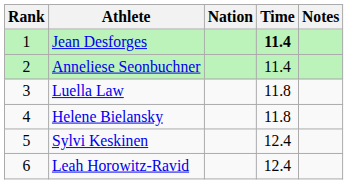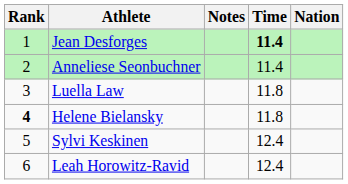 <table class="wikitable sortable" style="text-align:center">
 <tr>
 <th>Rank</th>
 <th>Athlete</th>
+<th>Notes</th>
+<th>Time</th>
 <th>Nation</th>
-<th>Time</th>
-<th>Notes</th>
 </tr>
 <tr bgcolor=bbf3bb>
 <td>1</td>
 <td align="left"><a href='#'>Jean Desforges</a></td>
+<td></td>
+<td><strong>11.4</strong></td>
 <td align="left"></td>
-<td><strong>11.4</strong></td>
-<td></td>
 </tr>
 <tr bgcolor=bbf3bb>
 <td>2</td>
 <td align="left"><a href='#'>Anneliese Seonbuchner</a></td>
+<td></td>
+<td>11.4</td>
 <td align="left"></td>
-<td>11.4</td>
-<td></td>
 </tr>
 <tr>
 <td>3</td>
 <td align="left"><a href='#'>Luella Law</a></td>
+<td></td>
+<td>11.8</td>
 <td align="left"></td>
-<td>11.8</td>
-<td></td>
 </tr>
 <tr>
-<td>4</td>
+<td><strong>4</strong></td>
 <td align="left"><a href='#'>Helene Bielansky</a></td>
+<td></td>
+<td>11.8</td>
 <td align="left"></td>
-<td>11.8</td>
-<td></td>
 </tr>
 <tr>
 <td>5</td>
 <td align="left"><a href='#'>Sylvi Keskinen</a></td>
+<td></td>
+<td>12.4</td>
 <td align="left"></td>
-<td>12.4</td>
-<td></td>
 </tr>
 <tr>
 <td>6</td>
 <td align="left"><a href='#'>Leah Horowitz-Ravid</a></td>
+<td></td>
+<td>12.4</td>
 <td align="left"></td>
-<td>12.4</td>
-<td></td>
 </tr>
 </table>
